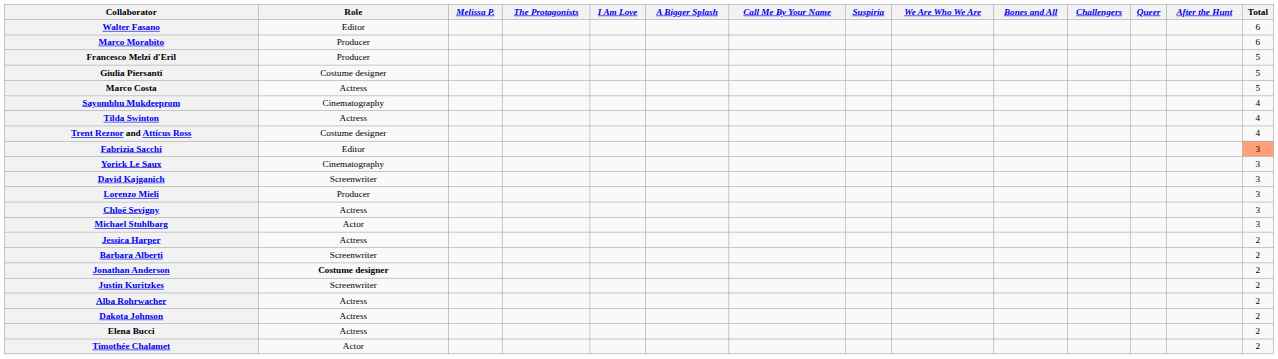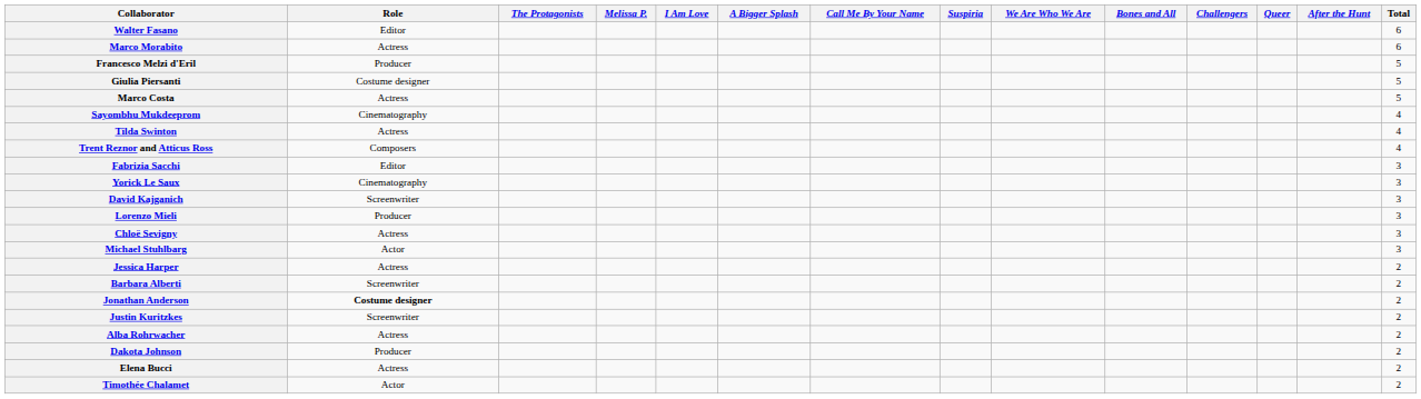 <table class="wikitable sortable" style="text-align:center;font-size:90%;" width=100%>
 <tr>
 <th width=20%>Collaborator</th>
 <th width=15%>Role</th>
+<th><em><a href='#'>The Protagonists</a></em></th>
 <th><em><a href='#'>Melissa P.</a></em></th>
-<th><em><a href='#'>The Protagonists</a></em></th>
 <th><em><a href='#'>I Am Love</a></em></th>
 <th><em><a href='#'>A Bigger Splash</a></em></th>
 <th><em><a href='#'>Call Me By Your Name</a></em></th>
 <th><em><a href='#'>Suspiria</a></em></th>
 <th><em><a href='#'>We Are Who We Are</a></em></th>
 <th><em><a href='#'>Bones and All</a></em></th>
 <th><em><a href='#'>Challengers</a></em></th>
 <th><em><a href='#'>Queer</a></em></th>
 <th><em><a href='#'>After the Hunt</a></em></th>
 <th>Total</th>
 </tr>
 <tr>
 <th><a href='#'>Walter Fasano</a></th>
 <td>Editor</td>
 <td></td>
 <td></td>
 <td></td>
 <td></td>
 <td></td>
 <td></td>
 <td></td>
 <td></td>
 <td></td>
 <td></td>
 <td></td>
 <td>6</td>
 </tr>
 <tr>
 <th><a href='#'>Marco Morabito</a></th>
-<td>Producer</td>
+<td>Actress</td>
 <td></td>
 <td></td>
 <td></td>
 <td></td>
 <td></td>
 <td></td>
 <td></td>
 <td></td>
 <td></td>
 <td></td>
 <td></td>
 <td>6</td>
 </tr>
 <tr>
 <th>Francesco Melzi d'Eril</th>
 <td>Producer</td>
 <td></td>
 <td></td>
 <td></td>
 <td></td>
 <td></td>
 <td></td>
 <td></td>
 <td></td>
 <td></td>
 <td></td>
 <td></td>
 <td>5</td>
 </tr>
 <tr>
 <th>Giulia Piersanti</th>
 <td>Costume designer</td>
 <td></td>
 <td></td>
 <td></td>
 <td></td>
 <td></td>
 <td></td>
 <td></td>
 <td></td>
 <td></td>
 <td></td>
 <td></td>
 <td>5</td>
 </tr>
 <tr>
 <th>Marco Costa</th>
 <td>Actress</td>
 <td></td>
 <td></td>
 <td></td>
 <td></td>
 <td></td>
 <td></td>
 <td></td>
 <td></td>
 <td></td>
 <td></td>
 <td></td>
 <td>5</td>
 </tr>
 <tr>
 <th><a href='#'>Sayombhu Mukdeeprom</a></th>
 <td>Cinematography</td>
 <td></td>
 <td></td>
 <td></td>
 <td></td>
 <td></td>
 <td></td>
 <td></td>
 <td></td>
 <td></td>
 <td></td>
 <td></td>
 <td>4</td>
 </tr>
 <tr>
 <th><a href='#'>Tilda Swinton</a></th>
 <td>Actress</td>
 <td></td>
 <td></td>
 <td></td>
 <td></td>
 <td></td>
 <td></td>
 <td></td>
 <td></td>
 <td></td>
 <td></td>
 <td></td>
 <td>4</td>
 </tr>
 <tr>
 <th><a href='#'>Trent Reznor</a> and <a href='#'>Atticus Ross</a></th>
-<td>Costume designer</td>
+<td>Composers</td>
 <td></td>
 <td></td>
 <td></td>
 <td></td>
 <td></td>
 <td></td>
 <td></td>
 <td></td>
 <td></td>
 <td></td>
 <td></td>
 <td>4</td>
 </tr>
 <tr>
 <th><a href='#'>Fabrizia Sacchi</a></th>
 <td>Editor</td>
 <td></td>
 <td></td>
 <td></td>
 <td></td>
 <td></td>
 <td></td>
 <td></td>
 <td></td>
 <td></td>
 <td></td>
 <td></td>
-<td style="background: lightsalmon;">3</td>
+<td>3</td>
 </tr>
 <tr>
 <th><a href='#'>Yorick Le Saux</a></th>
 <td>Cinematography</td>
 <td></td>
 <td></td>
 <td></td>
 <td></td>
 <td></td>
 <td></td>
 <td></td>
 <td></td>
 <td></td>
 <td></td>
 <td></td>
 <td>3</td>
 </tr>
 <tr>
 <th><a href='#'>David Kajganich</a></th>
 <td>Screenwriter</td>
 <td></td>
 <td></td>
 <td></td>
 <td></td>
 <td></td>
 <td></td>
 <td></td>
 <td></td>
 <td></td>
 <td></td>
 <td></td>
 <td>3</td>
 </tr>
 <tr>
 <th><a href='#'>Lorenzo Mieli</a></th>
 <td>Producer</td>
 <td></td>
 <td></td>
 <td></td>
 <td></td>
 <td></td>
 <td></td>
 <td></td>
 <td></td>
 <td></td>
 <td></td>
 <td></td>
 <td>3</td>
 </tr>
 <tr>
 <th><a href='#'>Chloë Sevigny</a></th>
 <td>Actress</td>
 <td></td>
 <td></td>
 <td></td>
 <td></td>
 <td></td>
 <td></td>
 <td></td>
 <td></td>
 <td></td>
 <td></td>
 <td></td>
 <td>3</td>
 </tr>
 <tr>
 <th><a href='#'>Michael Stuhlbarg</a></th>
 <td>Actor</td>
 <td></td>
 <td></td>
 <td></td>
 <td></td>
 <td></td>
 <td></td>
 <td></td>
 <td></td>
 <td></td>
 <td></td>
 <td></td>
 <td>3</td>
 </tr>
 <tr>
 <th><a href='#'>Jessica Harper</a></th>
 <td>Actress</td>
 <td></td>
 <td></td>
 <td></td>
 <td></td>
 <td></td>
 <td></td>
 <td></td>
 <td></td>
 <td></td>
 <td></td>
 <td></td>
 <td>2</td>
 </tr>
 <tr>
 <th><a href='#'>Barbara Alberti</a></th>
 <td>Screenwriter</td>
 <td></td>
 <td></td>
 <td></td>
 <td></td>
 <td></td>
 <td></td>
 <td></td>
 <td></td>
 <td></td>
 <td></td>
 <td></td>
 <td>2</td>
 </tr>
 <tr>
 <th><a href='#'>Jonathan Anderson</a></th>
 <td><strong>Costume designer</strong></td>
 <td></td>
 <td></td>
 <td></td>
 <td></td>
 <td></td>
 <td></td>
 <td></td>
 <td></td>
 <td></td>
 <td></td>
 <td></td>
 <td>2</td>
 </tr>
 <tr>
 <th><a href='#'>Justin Kuritzkes</a></th>
 <td>Screenwriter</td>
 <td></td>
 <td></td>
 <td></td>
 <td></td>
 <td></td>
 <td></td>
 <td></td>
 <td></td>
 <td></td>
 <td></td>
 <td></td>
 <td>2</td>
 </tr>
 <tr>
 <th><a href='#'>Alba Rohrwacher</a></th>
 <td>Actress</td>
 <td></td>
 <td></td>
 <td></td>
 <td></td>
 <td></td>
 <td></td>
 <td></td>
 <td></td>
 <td></td>
 <td></td>
 <td></td>
 <td>2</td>
 </tr>
 <tr>
 <th><a href='#'>Dakota Johnson</a></th>
-<td>Actress</td>
+<td>Producer</td>
 <td></td>
 <td></td>
 <td></td>
 <td></td>
 <td></td>
 <td></td>
 <td></td>
 <td></td>
 <td></td>
 <td></td>
 <td></td>
 <td>2</td>
 </tr>
 <tr>
 <th>Elena Bucci</th>
 <td>Actress</td>
 <td></td>
 <td></td>
 <td></td>
 <td></td>
 <td></td>
 <td></td>
 <td></td>
 <td></td>
 <td></td>
 <td></td>
 <td></td>
 <td>2</td>
 </tr>
 <tr>
 <th><a href='#'>Timothée Chalamet</a></th>
 <td>Actor</td>
 <td></td>
 <td></td>
 <td></td>
 <td></td>
 <td></td>
 <td></td>
 <td></td>
 <td></td>
 <td></td>
 <td></td>
 <td></td>
 <td>2</td>
 </tr>
 </table>
